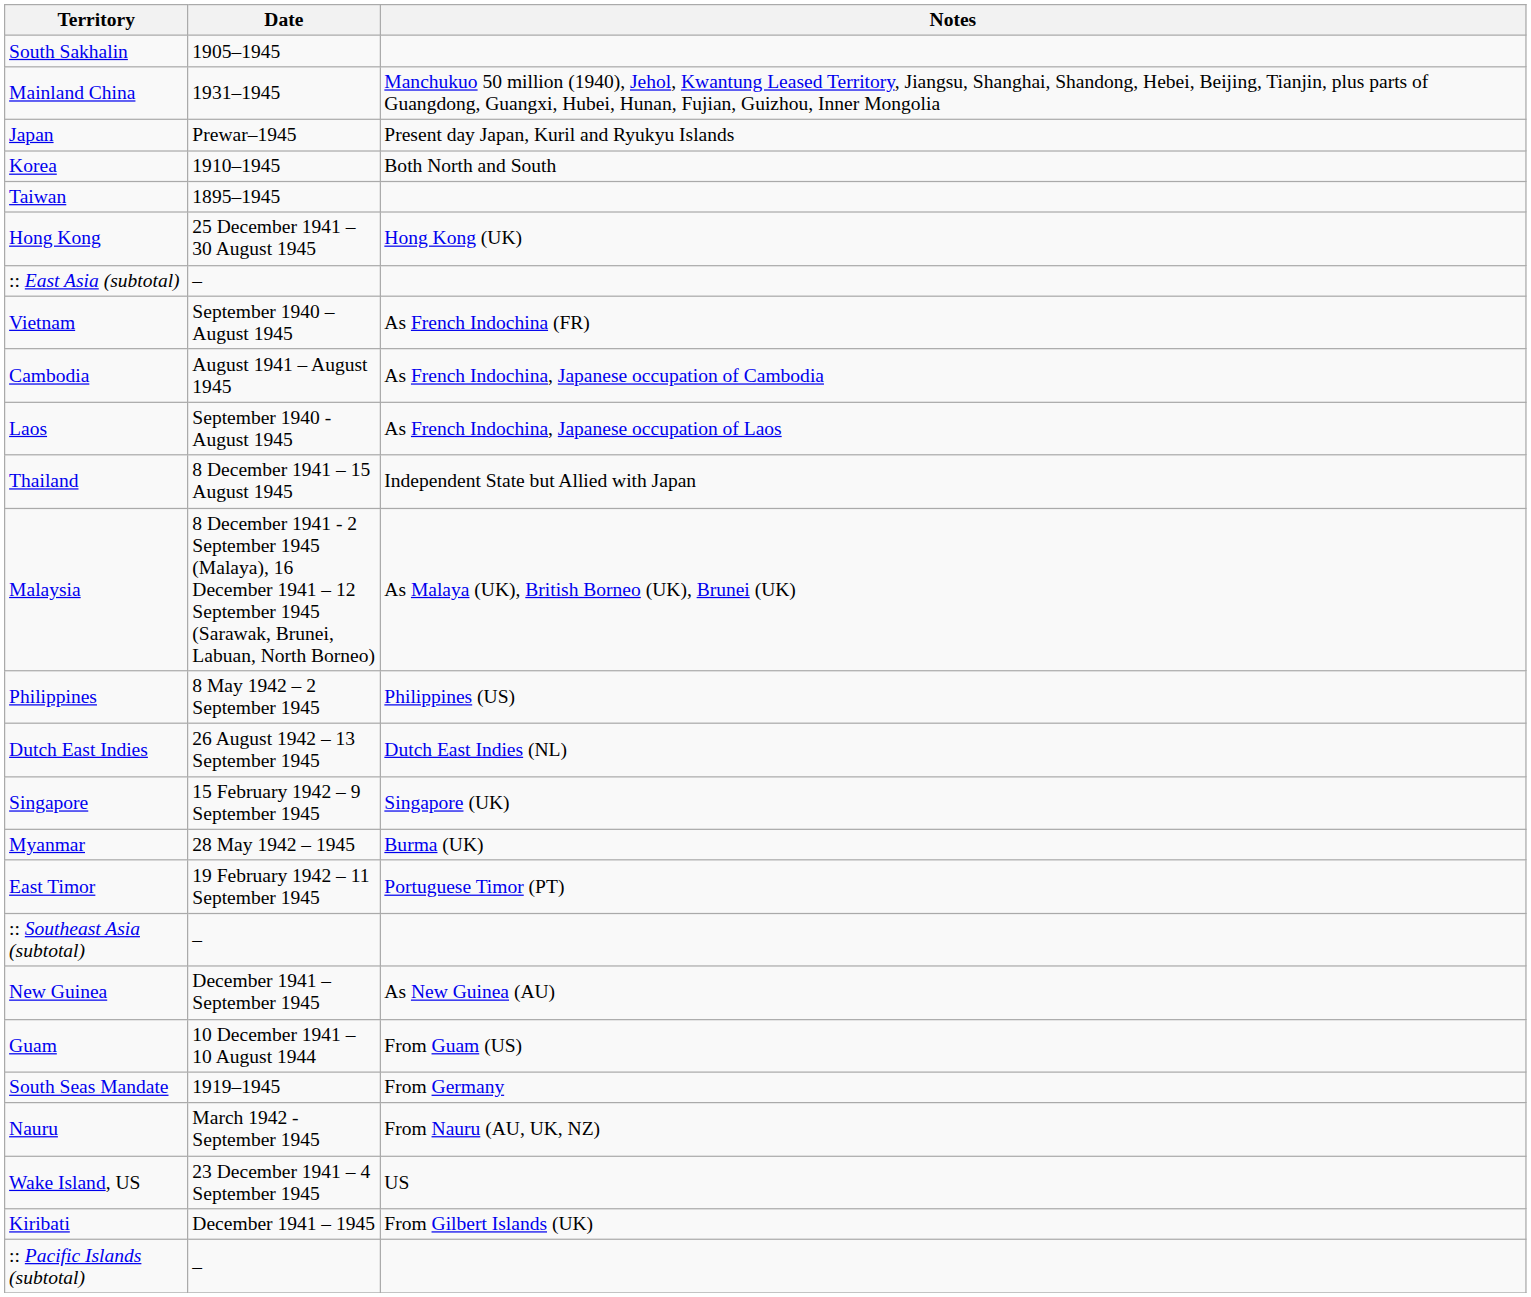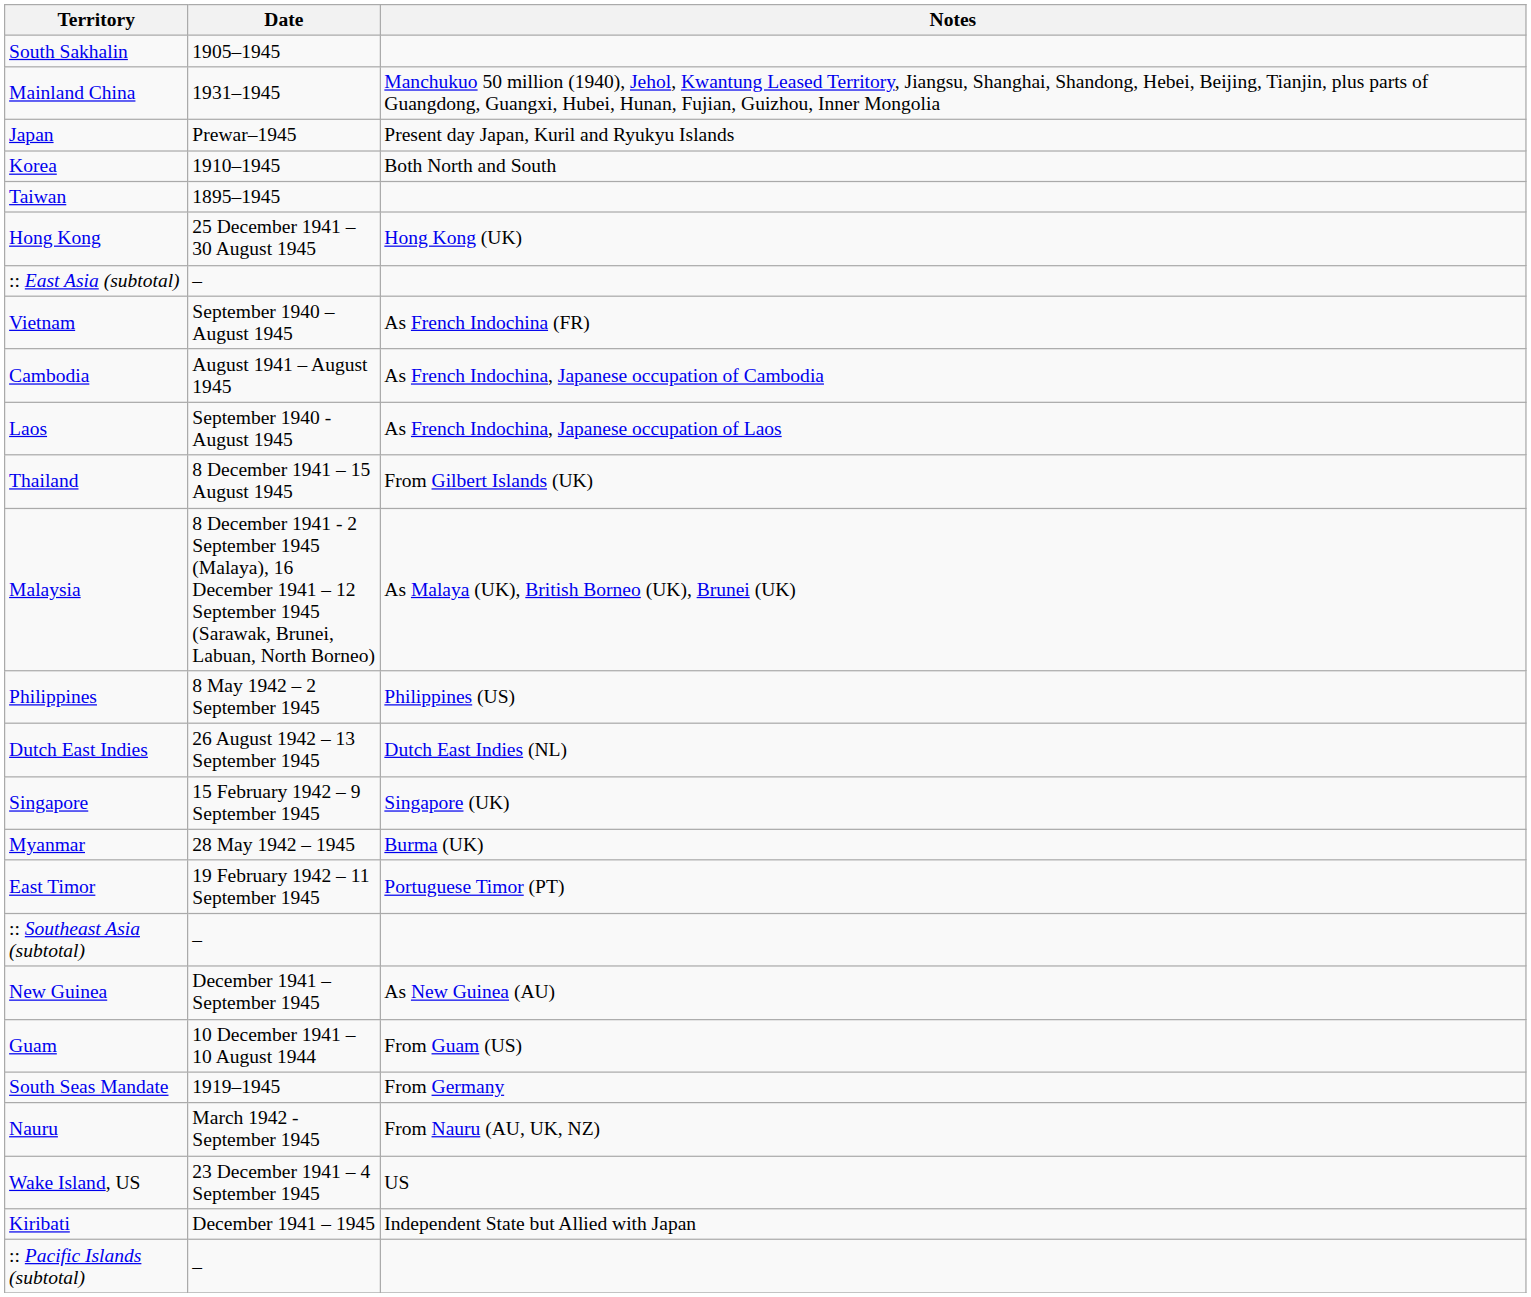 <table class="wikitable sortable">
 <tr>
 <th>Territory</th>
 <th width=150>Date</th>
 <th class=unsortable>Notes</th>
 </tr>
 <tr>
 <td><a href='#'>South Sakhalin</a></td>
 <td>1905–1945</td>
 <td></td>
 </tr>
 <tr>
 <td><a href='#'>Mainland China</a></td>
 <td>1931–1945</td>
 <td><a href='#'>Manchukuo</a> 50 million (1940), <a href='#'>Jehol</a>, <a href='#'>Kwantung Leased Territory</a>, Jiangsu, Shanghai, Shandong, Hebei, Beijing, Tianjin, plus parts of Guangdong, Guangxi, Hubei, Hunan, Fujian, Guizhou, Inner Mongolia</td>
 </tr>
 <tr>
 <td><a href='#'>Japan</a></td>
 <td>Prewar–1945</td>
 <td>Present day Japan, Kuril and Ryukyu Islands</td>
 </tr>
 <tr>
 <td><a href='#'>Korea</a></td>
 <td>1910–1945</td>
 <td>Both North and South</td>
 </tr>
 <tr>
 <td><a href='#'>Taiwan</a></td>
 <td>1895–1945</td>
 <td></td>
 </tr>
 <tr>
 <td><a href='#'>Hong Kong</a></td>
 <td>25 December 1941 – 30 August 1945</td>
 <td><a href='#'>Hong Kong</a> (UK)</td>
 </tr>
 <tr>
 <td>:: <em><a href='#'>East Asia</a> (subtotal)</em></td>
 <td>–</td>
 <td></td>
 </tr>
 <tr>
 <td><a href='#'>Vietnam</a></td>
 <td>September 1940 – August 1945</td>
 <td>As <a href='#'>French Indochina</a> (FR)</td>
 </tr>
 <tr>
 <td><a href='#'>Cambodia</a></td>
 <td>August 1941 –  August 1945</td>
 <td>As <a href='#'>French Indochina</a>, <a href='#'>Japanese occupation of Cambodia</a></td>
 </tr>
 <tr>
 <td><a href='#'>Laos</a></td>
 <td>September 1940 - August 1945</td>
 <td>As <a href='#'>French Indochina</a>, <a href='#'>Japanese occupation of Laos</a></td>
 </tr>
 <tr>
 <td><a href='#'>Thailand</a></td>
 <td>8 December 1941 – 15 August 1945</td>
-<td>Independent State but Allied with Japan</td>
+<td>From <a href='#'>Gilbert Islands</a> (UK)</td>
 </tr>
 <tr>
 <td><a href='#'>Malaysia</a></td>
 <td>8 December 1941 - 2 September 1945 (Malaya), 16 December 1941 – 12 September 1945 (Sarawak, Brunei, Labuan, North Borneo)</td>
 <td>As <a href='#'>Malaya</a> (UK), <a href='#'>British Borneo</a> (UK), <a href='#'>Brunei</a> (UK)</td>
 </tr>
 <tr>
 <td><a href='#'>Philippines</a></td>
 <td>8 May 1942 – 2 September 1945</td>
 <td><a href='#'>Philippines</a> (US)</td>
 </tr>
 <tr>
 <td><a href='#'>Dutch East Indies</a></td>
 <td>26 August 1942 – 13 September 1945</td>
 <td><a href='#'>Dutch East Indies</a> (NL)</td>
 </tr>
 <tr>
 <td><a href='#'>Singapore</a></td>
 <td>15 February 1942 – 9 September 1945</td>
 <td><a href='#'>Singapore</a> (UK)</td>
 </tr>
 <tr>
 <td><a href='#'>Myanmar</a></td>
 <td>28 May 1942 – 1945</td>
 <td><a href='#'>Burma</a> (UK)</td>
 </tr>
 <tr>
 <td><a href='#'>East Timor</a></td>
 <td>19 February 1942 – 11 September 1945</td>
 <td><a href='#'>Portuguese Timor</a> (PT)</td>
 </tr>
 <tr>
 <td>:: <em><a href='#'>Southeast Asia</a> (subtotal)</em></td>
 <td>–</td>
 <td></td>
 </tr>
 <tr>
 <td><a href='#'>New Guinea</a></td>
 <td>December 1941 – September 1945</td>
 <td>As <a href='#'>New Guinea</a> (AU)</td>
 </tr>
 <tr>
 <td><a href='#'>Guam</a></td>
 <td>10 December 1941 – 10 August 1944</td>
 <td>From <a href='#'>Guam</a> (US)</td>
 </tr>
 <tr>
 <td><a href='#'>South Seas Mandate</a></td>
 <td>1919–1945</td>
 <td>From <a href='#'>Germany</a></td>
 </tr>
 <tr>
 <td><a href='#'>Nauru</a></td>
 <td>March 1942 - September 1945</td>
 <td>From <a href='#'>Nauru</a> (AU, UK, NZ)</td>
 </tr>
 <tr>
 <td><a href='#'>Wake Island</a>, US</td>
 <td>23 December 1941 – 4 September 1945</td>
 <td>US</td>
 </tr>
 <tr>
 <td><a href='#'>Kiribati</a></td>
 <td>December 1941 – 1945</td>
-<td>From <a href='#'>Gilbert Islands</a> (UK)</td>
+<td>Independent State but Allied with Japan</td>
 </tr>
 <tr>
 <td>:: <em><a href='#'>Pacific Islands</a> (subtotal)</em></td>
 <td>–</td>
 <td></td>
 </tr>
 </table>
